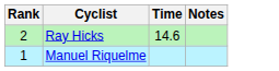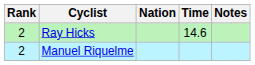 <table class="wikitable sortable" style="text-align:center">
 <tr>
 <th>Rank</th>
 <th>Cyclist</th>
+<th>Nation</th>
 <th>Time</th>
 <th>Notes</th>
 </tr>
 <tr style="background:#bbf3bb;">
 <td>2</td>
 <td align=left><a href='#'>Ray Hicks</a></td>
+<td align=left></td>
 <td>14.6</td>
 <td></td>
 </tr>
 <tr bgcolor=bbf3ff>
-<td>1</td>
+<td>2</td>
 <td align=left><a href='#'>Manuel Riquelme</a></td>
+<td align=left></td>
 <td></td>
 <td></td>
 </tr>
 </table>
